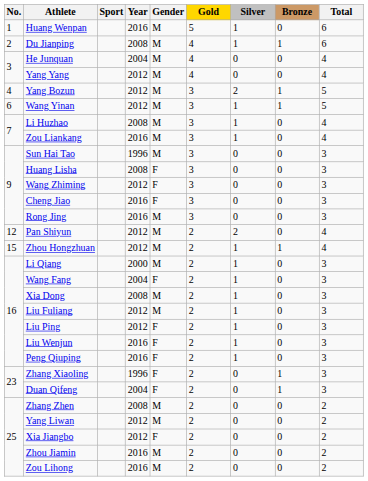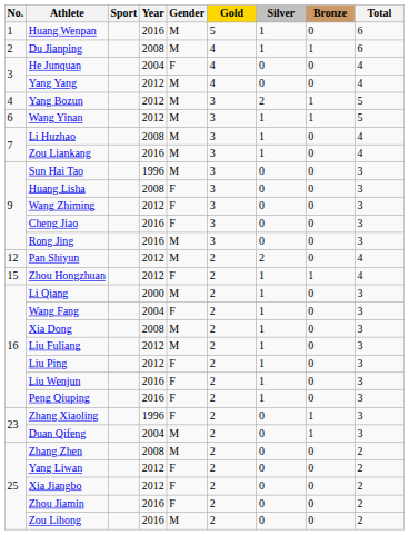 <table class="wikitable sortable">
 <tr>
 <th>No.</th>
 <th>Athlete</th>
 <th>Sport</th>
 <th>Year</th>
 <th>Gender</th>
 <th style="background:gold; width:4.0em; font-weight:bold;">Gold</th>
 <th style="background:silver; width:4.0em; font-weight:bold;">Silver</th>
 <th style="background:#c96; width:4.0em; font-weight:bold;">Bronze</th>
 <th style="width:4.0em;">Total</th>
 </tr>
 <tr>
 <td>1</td>
 <td><a href='#'>Huang Wenpan</a></td>
 <td></td>
 <td>2016</td>
 <td>M</td>
 <td>5</td>
 <td>1</td>
 <td>0</td>
 <td>6</td>
 </tr>
 <tr>
 <td>2</td>
 <td><a href='#'>Du Jianping</a></td>
 <td></td>
 <td>2008</td>
 <td>M</td>
 <td>4</td>
 <td>1</td>
 <td>1</td>
 <td>6</td>
 </tr>
 <tr>
 <td rowspan="2">3</td>
 <td><a href='#'>He Junquan</a></td>
 <td></td>
 <td>2004</td>
-<td>M</td>
+<td>F</td>
 <td>4</td>
 <td>0</td>
 <td>0</td>
 <td>4</td>
 </tr>
 <tr>
 <td><a href='#'>Yang Yang</a></td>
 <td></td>
 <td>2012</td>
 <td>M</td>
 <td>4</td>
 <td>0</td>
 <td>0</td>
 <td>4</td>
 </tr>
 <tr>
 <td>4</td>
 <td><a href='#'>Yang Bozun</a></td>
 <td></td>
 <td>2012</td>
 <td>M</td>
 <td>3</td>
 <td>2</td>
 <td>1</td>
 <td>5</td>
 </tr>
 <tr>
 <td>6</td>
 <td><a href='#'>Wang Yinan</a></td>
 <td></td>
 <td>2012</td>
 <td>M</td>
 <td>3</td>
 <td>1</td>
 <td>1</td>
 <td>5</td>
 </tr>
 <tr>
 <td rowspan="2">7</td>
 <td><a href='#'>Li Huzhao</a></td>
 <td></td>
 <td>2008</td>
 <td>M</td>
 <td>3</td>
 <td>1</td>
 <td>0</td>
 <td>4</td>
 </tr>
 <tr>
 <td><a href='#'>Zou Liankang</a></td>
 <td></td>
 <td>2016</td>
 <td>M</td>
 <td>3</td>
 <td>1</td>
 <td>0</td>
 <td>4</td>
 </tr>
 <tr>
 <td rowspan="5">9</td>
 <td><a href='#'>Sun Hai Tao</a></td>
 <td></td>
 <td>1996</td>
 <td>M</td>
 <td>3</td>
 <td>0</td>
 <td>0</td>
 <td>3</td>
 </tr>
 <tr>
 <td><a href='#'>Huang Lisha</a></td>
 <td></td>
 <td>2008</td>
 <td>F</td>
 <td>3</td>
 <td>0</td>
 <td>0</td>
 <td>3</td>
 </tr>
 <tr>
 <td><a href='#'>Wang Zhiming</a></td>
 <td></td>
 <td>2012</td>
 <td>F</td>
 <td>3</td>
 <td>0</td>
 <td>0</td>
 <td>3</td>
 </tr>
 <tr>
 <td><a href='#'>Cheng Jiao</a></td>
 <td></td>
 <td>2016</td>
 <td>F</td>
 <td>3</td>
 <td>0</td>
 <td>0</td>
 <td>3</td>
 </tr>
 <tr>
 <td><a href='#'>Rong Jing</a></td>
 <td></td>
 <td>2016</td>
 <td>M</td>
 <td>3</td>
 <td>0</td>
 <td>0</td>
 <td>3</td>
 </tr>
 <tr>
 <td>12</td>
 <td><a href='#'>Pan Shiyun</a></td>
 <td></td>
 <td>2012</td>
 <td>M</td>
 <td>2</td>
 <td>2</td>
 <td>0</td>
 <td>4</td>
 </tr>
 <tr>
 <td>15</td>
 <td><a href='#'>Zhou Hongzhuan</a></td>
 <td></td>
 <td>2012</td>
-<td>M</td>
+<td>F</td>
 <td>2</td>
 <td>1</td>
 <td>1</td>
 <td>4</td>
 </tr>
 <tr>
 <td rowspan="7">16</td>
 <td><a href='#'>Li Qiang</a></td>
 <td></td>
 <td>2000</td>
 <td>M</td>
 <td>2</td>
 <td>1</td>
 <td>0</td>
 <td>3</td>
 </tr>
 <tr>
 <td><a href='#'>Wang Fang</a></td>
 <td></td>
 <td>2004</td>
 <td>F</td>
 <td>2</td>
 <td>1</td>
 <td>0</td>
 <td>3</td>
 </tr>
 <tr>
 <td><a href='#'>Xia Dong</a></td>
 <td></td>
 <td>2008</td>
 <td>M</td>
 <td>2</td>
 <td>1</td>
 <td>0</td>
 <td>3</td>
 </tr>
 <tr>
 <td><a href='#'>Liu Fuliang</a></td>
 <td></td>
 <td>2012</td>
 <td>M</td>
 <td>2</td>
 <td>1</td>
 <td>0</td>
 <td>3</td>
 </tr>
 <tr>
 <td><a href='#'>Liu Ping</a></td>
 <td></td>
 <td>2012</td>
 <td>F</td>
 <td>2</td>
 <td>1</td>
 <td>0</td>
 <td>3</td>
 </tr>
 <tr>
 <td><a href='#'>Liu Wenjun</a></td>
 <td></td>
 <td>2016</td>
 <td>F</td>
 <td>2</td>
 <td>1</td>
 <td>0</td>
 <td>3</td>
 </tr>
 <tr>
 <td><a href='#'>Peng Qiuping</a></td>
 <td></td>
 <td>2016</td>
 <td>F</td>
 <td>2</td>
 <td>1</td>
 <td>0</td>
 <td>3</td>
 </tr>
 <tr>
 <td rowspan="2">23</td>
 <td><a href='#'>Zhang Xiaoling</a></td>
 <td></td>
 <td>1996</td>
 <td>F</td>
 <td>2</td>
 <td>0</td>
 <td>1</td>
 <td>3</td>
 </tr>
 <tr>
 <td><a href='#'>Duan Qifeng</a></td>
 <td></td>
 <td>2004</td>
-<td>F</td>
+<td>M</td>
 <td>2</td>
 <td>0</td>
 <td>1</td>
 <td>3</td>
 </tr>
 <tr>
 <td rowspan="5">25</td>
 <td><a href='#'>Zhang Zhen</a></td>
 <td></td>
 <td>2008</td>
 <td>M</td>
 <td>2</td>
 <td>0</td>
 <td>0</td>
 <td>2</td>
 </tr>
 <tr>
 <td><a href='#'>Yang Liwan</a></td>
 <td></td>
 <td>2012</td>
-<td>M</td>
+<td>F</td>
 <td>2</td>
 <td>0</td>
 <td>0</td>
 <td>2</td>
 </tr>
 <tr>
 <td><a href='#'>Xia Jiangbo</a></td>
 <td></td>
 <td>2012</td>
 <td>F</td>
 <td>2</td>
 <td>0</td>
 <td>0</td>
 <td>2</td>
 </tr>
 <tr>
 <td><a href='#'>Zhou Jiamin</a></td>
 <td></td>
 <td>2016</td>
-<td>M</td>
+<td>F</td>
 <td>2</td>
 <td>0</td>
 <td>0</td>
 <td>2</td>
 </tr>
 <tr>
 <td><a href='#'>Zou Lihong</a></td>
 <td></td>
 <td>2016</td>
 <td>M</td>
 <td>2</td>
 <td>0</td>
 <td>0</td>
 <td>2</td>
 </tr>
 </table>
